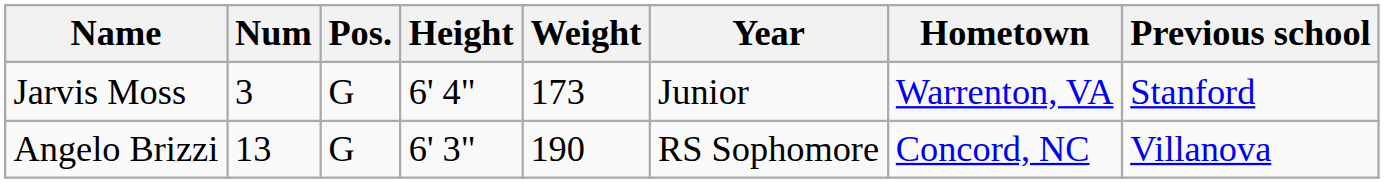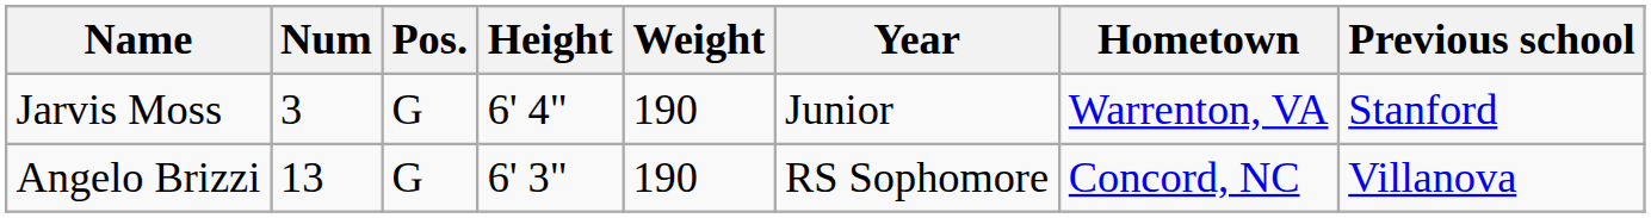 <table class="wikitable sortable" border="1">
 <tr>
 <th>Name</th>
 <th>Num</th>
 <th>Pos.</th>
 <th>Height</th>
 <th>Weight</th>
 <th>Year</th>
 <th>Hometown</th>
 <th class="unsortable">Previous school</th>
 </tr>
 <tr>
 <td>Jarvis Moss</td>
 <td>3</td>
 <td>G</td>
 <td>6' 4"</td>
-<td>173</td>
+<td>190</td>
 <td>Junior</td>
 <td><a href='#'>Warrenton, VA</a></td>
 <td><a href='#'>Stanford</a></td>
 </tr>
 <tr>
 <td>Angelo Brizzi</td>
 <td>13</td>
 <td>G</td>
 <td>6' 3"</td>
 <td>190</td>
 <td>RS Sophomore</td>
 <td><a href='#'>Concord, NC</a></td>
 <td><a href='#'>Villanova</a></td>
 </tr>
 </table>
